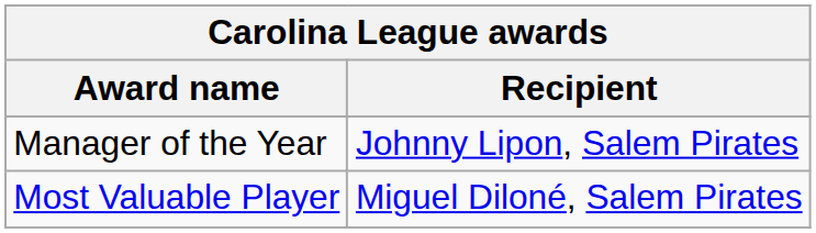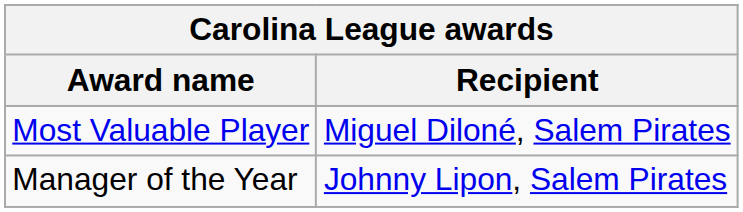 <table class="wikitable">
 <tr>
 <th colspan="2">Carolina League awards</th>
 </tr>
 <tr>
 <th>Award name</th>
 <th>Recipient</th>
 </tr>
 <tr>
+<td><a href='#'>Most Valuable Player</a></td>
+<td><a href='#'>Miguel Diloné</a>, <a href='#'>Salem Pirates</a></td>
+</tr>
+<tr>
 <td>Manager of the Year</td>
 <td><a href='#'>Johnny Lipon</a>, <a href='#'>Salem Pirates</a></td>
 </tr>
-<tr>
-<td><a href='#'>Most Valuable Player</a></td>
-<td><a href='#'>Miguel Diloné</a>, <a href='#'>Salem Pirates</a></td>
-</tr>
 </table>
